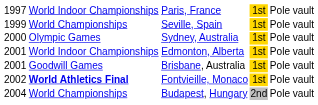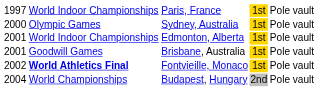 <table>
 <tr>
 <td>1997</td>
 <td><a href='#'>World Indoor Championships</a></td>
 <td><a href='#'>Paris, France</a></td>
-<td style="text-align:center; background:gold;">1st</td>
-<td>Pole vault</td>
-</tr>
-<tr>
-<td>1999</td>
-<td><a href='#'>World Championships</a></td>
-<td><a href='#'>Seville, Spain</a></td>
 <td style="text-align:center; background:gold;">1st</td>
 <td>Pole vault</td>
 </tr>
 <tr>
 <td>2000</td>
 <td><a href='#'>Olympic Games</a></td>
 <td><a href='#'>Sydney, Australia</a></td>
 <td style="text-align:center; background:gold;">1st</td>
 <td>Pole vault</td>
 </tr>
 <tr>
 <td>2001</td>
 <td><a href='#'>World Indoor Championships</a></td>
 <td><a href='#'>Edmonton, Alberta</a></td>
 <td style="text-align:center; background:gold;">1st</td>
 <td>Pole vault</td>
 </tr>
 <tr>
 <td>2001</td>
 <td><a href='#'>Goodwill Games</a></td>
 <td><a href='#'>Brisbane</a>, Australia</td>
 <td style="text-align:center; background:gold;">1st</td>
 <td>Pole vault</td>
 </tr>
 <tr>
 <td>2002</td>
 <td><strong><a href='#'>World Athletics Final</a></strong></td>
 <td><a href='#'>Fontvieille, Monaco</a></td>
 <td style="text-align:center; background:gold;">1st</td>
 <td>Pole vault</td>
 </tr>
 <tr>
 <td>2004</td>
 <td><a href='#'>World Championships</a></td>
 <td><a href='#'>Budapest</a>, <a href='#'>Hungary</a></td>
 <td style="text-align:center; background:silver;">2nd</td>
 <td>Pole vault</td>
 </tr>
 </table>
